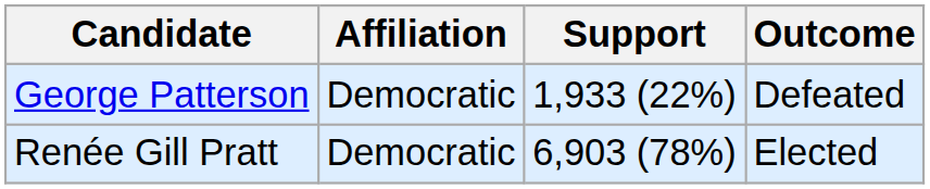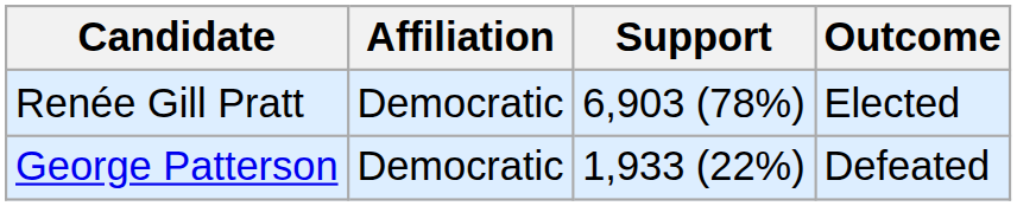 <table class="wikitable">
 <tr>
 <th>Candidate</th>
 <th>Affiliation</th>
 <th>Support</th>
 <th>Outcome</th>
 </tr>
 <tr>
+<td bgcolor=#DDEEFF>Renée Gill Pratt</td>
+<td bgcolor=#DDEEFF>Democratic</td>
+<td bgcolor=#DDEEFF>6,903 (78%)</td>
+<td bgcolor=#DDEEFF>Elected</td>
+</tr>
+<tr>
 <td bgcolor=#DDEEFF><a href='#'>George Patterson</a></td>
 <td bgcolor=#DDEEFF>Democratic</td>
 <td bgcolor=#DDEEFF>1,933 (22%)</td>
 <td bgcolor=#DDEEFF>Defeated</td>
 </tr>
-<tr>
-<td bgcolor=#DDEEFF>Renée Gill Pratt</td>
-<td bgcolor=#DDEEFF>Democratic</td>
-<td bgcolor=#DDEEFF>6,903 (78%)</td>
-<td bgcolor=#DDEEFF>Elected</td>
-</tr>
 </table>
